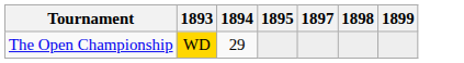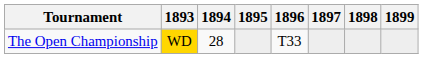 <table class="wikitable" style="font-size:95%;text-align:center;">
 <tr>
 <th>Tournament</th>
 <th>1893</th>
 <th>1894</th>
 <th>1895</th>
+<th>1896</th>
 <th>1897</th>
 <th>1898</th>
 <th>1899</th>
 </tr>
 <tr>
 <td align="left"><a href='#'>The Open Championship</a></td>
 <td style="background: gold;">WD</td>
-<td>29</td>
+<td>28</td>
 <td style="background:#eeeeee;"></td>
+<td>T33</td>
 <td style="background:#eeeeee;"></td>
 <td style="background:#eeeeee;"></td>
 <td style="background:#eeeeee;"></td>
 </tr>
 </table>
